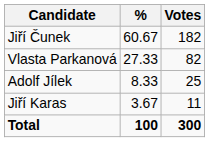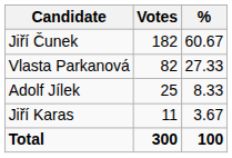 <table class=wikitable style=text-align:right>
 <tr>
 <th>Candidate</th>
+<th>Votes</th>
 <th>%</th>
-<th>Votes</th>
 </tr>
 <tr>
 <td align=left>Jiří Čunek</td>
+<td>182</td>
 <td>60.67</td>
-<td>182</td>
 </tr>
 <tr>
 <td align=left>Vlasta Parkanová</td>
+<td>82</td>
 <td>27.33</td>
-<td>82</td>
 </tr>
 <tr>
 <td align=left>Adolf Jílek</td>
+<td>25</td>
 <td>8.33</td>
-<td>25</td>
 </tr>
 <tr>
 <td align=left>Jiří Karas</td>
+<td>11</td>
 <td>3.67</td>
-<td>11</td>
 </tr>
 <tr>
 <td align=left><strong>Total</strong></td>
+<td><strong>300</strong></td>
 <td><strong>100</strong></td>
-<td><strong>300</strong></td>
 </tr>
 </table>
